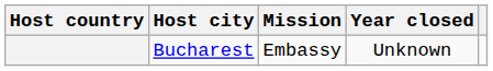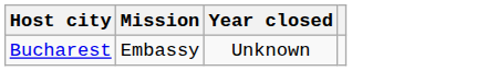 <table class="wikitable plainrowheaders" style="text-align:center">
 <tr>
-<th scope="col">Host country</th>
 <th scope="col">Host city</th>
 <th scope="col">Mission</th>
 <th scope="col">Year closed</th>
 <th scope="col"></th>
 </tr>
 <tr>
-<th scope="row"></th>
 <td><a href='#'>Bucharest</a></td>
 <td>Embassy</td>
 <td>Unknown</td>
 <td></td>
 </tr>
 </table>
